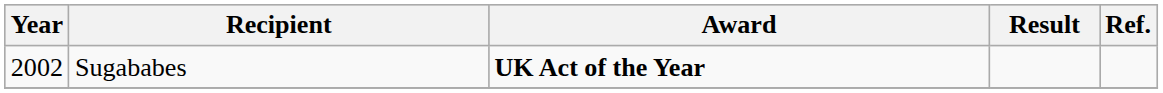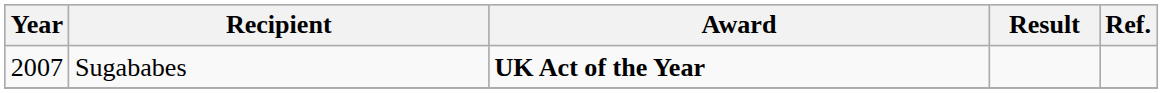 <table class="wikitable">
 <tr>
 <th>Year</th>
 <th width="250">Recipient</th>
 <th width="300">Award</th>
 <th width="60">Result</th>
 <th>Ref.</th>
 </tr>
 <tr>
-<td>2002</td>
+<td>2007</td>
 <td>Sugababes</td>
 <td><strong>UK Act of the Year</strong></td>
 <td></td>
 <td align="center"></td>
 </tr>
 <tr>
 </tr>
 </table>
